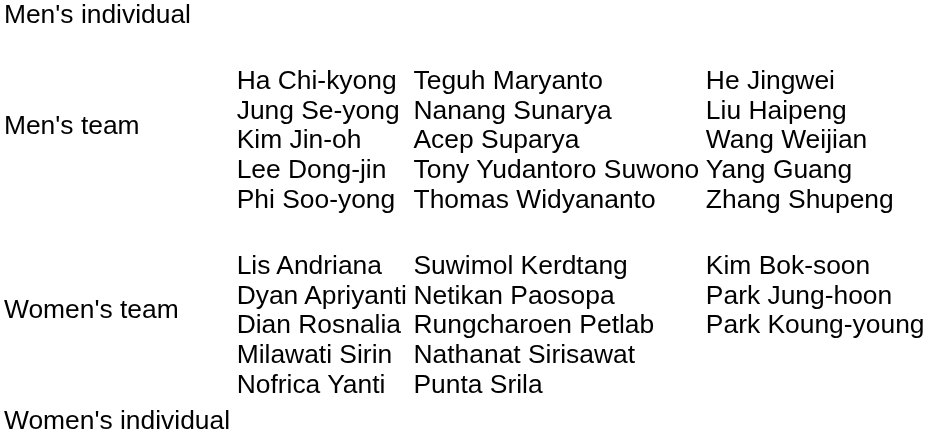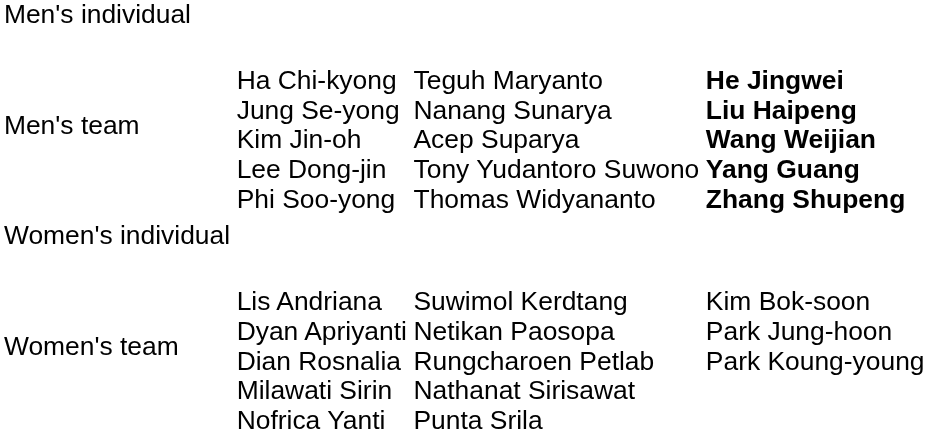 <table>
 <tr>
 <td>Men's individual</td>
 <td></td>
 <td></td>
 <td></td>
 </tr>
 <tr>
 <td>Men's team</td>
 <td><br>Ha Chi-kyong<br>Jung Se-yong<br>Kim Jin-oh<br>Lee Dong-jin<br>Phi Soo-yong</td>
 <td><br>Teguh Maryanto<br>Nanang Sunarya<br>Acep Suparya<br>Tony Yudantoro Suwono<br>Thomas Widyananto</td>
-<td><br>He Jingwei<br>Liu Haipeng<br>Wang Weijian<br>Yang Guang<br>Zhang Shupeng</td>
+<td><strong><br>He Jingwei<br>Liu Haipeng<br>Wang Weijian<br>Yang Guang<br>Zhang Shupeng</strong></td>
+</tr>
+<tr>
+<td>Women's individual</td>
+<td></td>
+<td></td>
+<td></td>
 </tr>
 <tr>
 <td>Women's team</td>
 <td><br>Lis Andriana<br>Dyan Apriyanti<br>Dian Rosnalia<br>Milawati Sirin<br>Nofrica Yanti</td>
 <td><br>Suwimol Kerdtang<br>Netikan Paosopa<br>Rungcharoen Petlab<br>Nathanat Sirisawat<br>Punta Srila</td>
 <td valign=top><br>Kim Bok-soon<br>Park Jung-hoon<br>Park Koung-young</td>
 </tr>
-<tr>
-<td>Women's individual</td>
-<td></td>
-<td></td>
-<td></td>
-</tr>
 </table>
